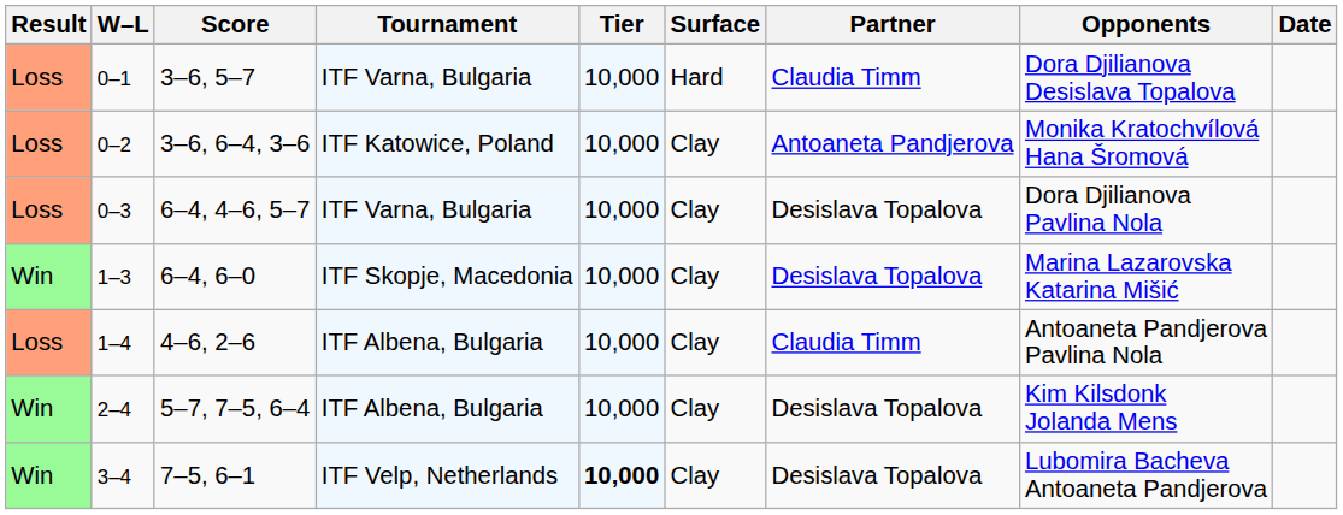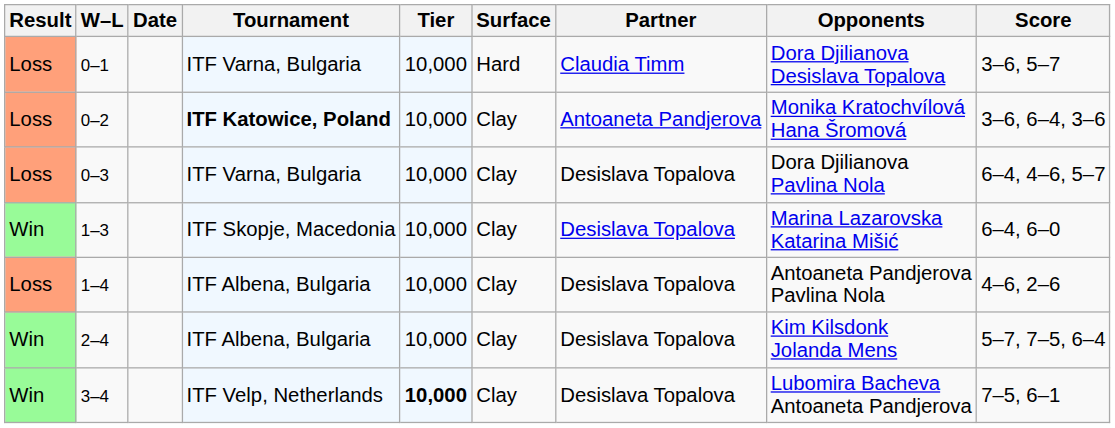 <table class="sortable wikitable">
 <tr>
 <th>Result</th>
 <th class="unsortable">W–L</th>
-<th class="unsortable">Score</th>
+<th>Date</th>
 <th>Tournament</th>
 <th>Tier</th>
 <th>Surface</th>
 <th>Partner</th>
 <th>Opponents</th>
-<th>Date</th>
+<th class="unsortable">Score</th>
 </tr>
 <tr>
 <td style="background:#ffa07a;">Loss</td>
 <td><small>0–1</small></td>
-<td>3–6, 5–7</td>
+<td></td>
 <td style="background:#f0f8ff;">ITF Varna, Bulgaria</td>
 <td style="background:#f0f8ff;">10,000</td>
 <td>Hard</td>
 <td> <a href='#'>Claudia Timm</a></td>
 <td> <a href='#'>Dora Djilianova</a><br>  <a href='#'>Desislava Topalova</a></td>
-<td></td>
+<td>3–6, 5–7</td>
 </tr>
 <tr>
 <td style="background:#ffa07a;">Loss</td>
 <td><small>0–2</small></td>
-<td>3–6, 6–4, 3–6</td>
-<td style="background:#f0f8ff;">ITF Katowice, Poland</td>
+<td></td>
+<td style="background:#f0f8ff;"><strong>ITF Katowice, Poland</strong></td>
 <td style="background:#f0f8ff;">10,000</td>
 <td>Clay</td>
 <td> <a href='#'>Antoaneta Pandjerova</a></td>
 <td> <a href='#'>Monika Kratochvílová</a><br> <a href='#'>Hana Šromová</a></td>
-<td></td>
+<td>3–6, 6–4, 3–6</td>
 </tr>
 <tr>
 <td style="background:#ffa07a;">Loss</td>
 <td><small>0–3</small></td>
-<td>6–4, 4–6, 5–7</td>
+<td></td>
 <td style="background:#f0f8ff;">ITF Varna, Bulgaria</td>
 <td style="background:#f0f8ff;">10,000</td>
 <td>Clay</td>
 <td> Desislava Topalova</td>
 <td> Dora Djilianova<br> <a href='#'>Pavlina Nola</a></td>
-<td></td>
+<td>6–4, 4–6, 5–7</td>
 </tr>
 <tr>
 <td style="background:#98fb98;">Win</td>
 <td><small>1–3</small></td>
-<td>6–4, 6–0</td>
+<td></td>
 <td style="background:#f0f8ff;">ITF Skopje, Macedonia</td>
 <td style="background:#f0f8ff;">10,000</td>
 <td>Clay</td>
 <td> <a href='#'>Desislava Topalova</a></td>
 <td> <a href='#'>Marina Lazarovska</a> <br>  <a href='#'>Katarina Mišić</a></td>
-<td></td>
+<td>6–4, 6–0</td>
 </tr>
 <tr>
 <td style="background:#ffa07a;">Loss</td>
 <td><small>1–4</small></td>
-<td>4–6, 2–6</td>
+<td></td>
 <td style="background:#f0f8ff;">ITF Albena, Bulgaria</td>
 <td style="background:#f0f8ff;">10,000</td>
 <td>Clay</td>
-<td> <a href='#'>Claudia Timm</a></td>
+<td> Desislava Topalova</td>
 <td> Antoaneta Pandjerova<br> Pavlina Nola</td>
-<td></td>
+<td>4–6, 2–6</td>
 </tr>
 <tr>
 <td style="background:#98fb98;">Win</td>
 <td><small>2–4</small></td>
-<td>5–7, 7–5, 6–4</td>
+<td></td>
 <td style="background:#f0f8ff;">ITF Albena, Bulgaria</td>
 <td style="background:#f0f8ff;">10,000</td>
 <td>Clay</td>
 <td> Desislava Topalova</td>
 <td> <a href='#'>Kim Kilsdonk</a> <br> <a href='#'>Jolanda Mens</a></td>
-<td></td>
+<td>5–7, 7–5, 6–4</td>
 </tr>
 <tr>
 <td style="background:#98fb98;">Win</td>
 <td><small>3–4</small></td>
-<td>7–5, 6–1</td>
+<td></td>
 <td style="background:#f0f8ff;">ITF Velp, Netherlands</td>
 <td style="background:#f0f8ff;"><strong>10,000</strong></td>
 <td>Clay</td>
 <td> Desislava Topalova</td>
 <td> <a href='#'>Lubomira Bacheva</a><br> Antoaneta Pandjerova</td>
-<td></td>
+<td>7–5, 6–1</td>
 </tr>
 </table>
